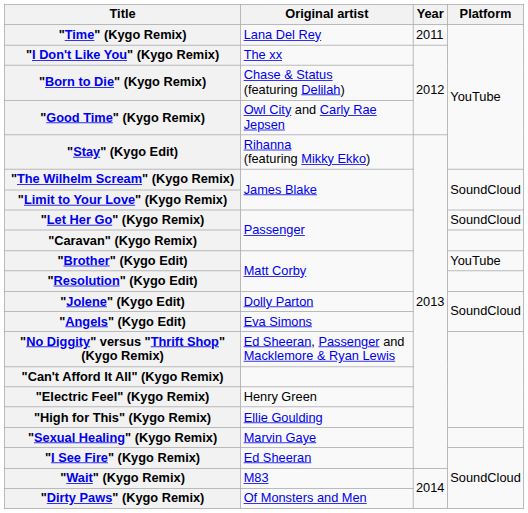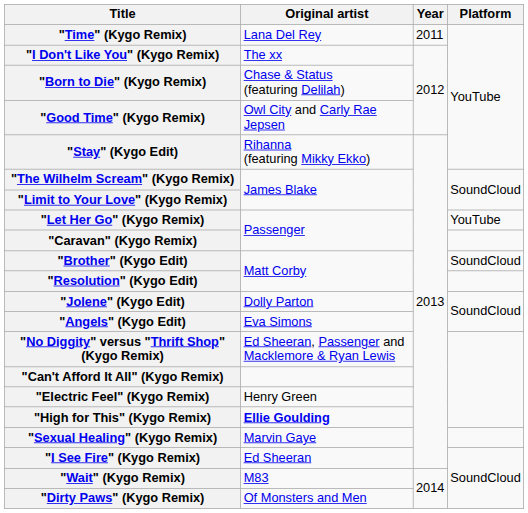 <table class="wikitable plainrowheaders">
 <tr>
 <th scope="col" style="width:18em;">Title</th>
 <th scope="col" style="width:13em;">Original artist</th>
 <th scope="col" style="width:1em;">Year</th>
 <th scope="col">Platform</th>
 </tr>
 <tr>
 <th scope="row">"<a href='#'>Time</a>" <span>(Kygo Remix)</span></th>
 <td><a href='#'>Lana Del Rey</a></td>
 <td>2011</td>
 <td rowspan="5">YouTube</td>
 </tr>
 <tr>
 <th scope="row">"<a href='#'>I Don't Like You</a>" <span>(Kygo Remix)</span></th>
 <td><a href='#'>The xx</a></td>
 <td rowspan="3">2012</td>
 </tr>
 <tr>
 <th scope="row">"<a href='#'>Born to Die</a>" <span>(Kygo Remix)</span></th>
 <td><a href='#'>Chase & Status</a><br><span>(featuring <a href='#'>Delilah</a>)</span></td>
 </tr>
 <tr>
 <th scope="row">"<a href='#'>Good Time</a>" <span>(Kygo Remix)</span></th>
 <td><a href='#'>Owl City</a> and <a href='#'>Carly Rae Jepsen</a></td>
 </tr>
 <tr>
 <th scope="row">"<a href='#'>Stay</a>" <span>(Kygo Edit)</span></th>
 <td><a href='#'>Rihanna</a><br><span>(featuring <a href='#'>Mikky Ekko</a>)</span></td>
 <td rowspan="15">2013</td>
 </tr>
 <tr>
 <th scope="row">"<a href='#'>The Wilhelm Scream</a>" <span>(Kygo Remix)</span></th>
 <td rowspan="2"><a href='#'>James Blake</a></td>
 <td rowspan="2">SoundCloud</td>
 </tr>
 <tr>
 <th scope="row">"<a href='#'>Limit to Your Love</a>" <span>(Kygo Remix)</span></th>
 </tr>
 <tr>
 <th scope="row">"<a href='#'>Let Her Go</a>" <span>(Kygo Remix)</span></th>
 <td rowspan="2"><a href='#'>Passenger</a></td>
-<td>SoundCloud</td>
+<td>YouTube</td>
 </tr>
 <tr>
 <th scope="row">"Caravan" <span>(Kygo Remix)</span></th>
 <td></td>
 </tr>
 <tr>
 <th scope="row">"<a href='#'>Brother</a>" <span>(Kygo Edit)</span></th>
 <td rowspan="2"><a href='#'>Matt Corby</a></td>
-<td>YouTube</td>
+<td>SoundCloud</td>
 </tr>
 <tr>
 <th scope="row">"<a href='#'>Resolution</a>" <span>(Kygo Edit)</span></th>
 <td></td>
 </tr>
 <tr>
 <th scope="row">"<a href='#'>Jolene</a>" <span>(Kygo Edit)</span></th>
 <td><a href='#'>Dolly Parton</a></td>
 <td rowspan="2">SoundCloud</td>
 </tr>
 <tr>
 <th scope="row">"<a href='#'>Angels</a>" <span>(Kygo Edit)</span></th>
 <td><a href='#'>Eva Simons</a></td>
 </tr>
 <tr>
 <th scope="row">"<a href='#'>No Diggity</a>" versus "<a href='#'>Thrift Shop</a>" <br><span>(Kygo Remix)</span> </th>
 <td><a href='#'>Ed Sheeran</a>, <a href='#'>Passenger</a> and <a href='#'>Macklemore & Ryan Lewis</a></td>
 <td rowspan=4></td>
 </tr>
 <tr>
 <th scope="row">"Can't Afford It All" <span>(Kygo Remix)</span></th>
 <td> </td>
 </tr>
 <tr>
 <th scope="row">"Electric Feel" <span>(Kygo Remix)</span><br></th>
 <td>Henry Green</td>
 </tr>
 <tr>
 <th scope="row">"High for This" <span>(Kygo Remix)</span></th>
-<td><a href='#'>Ellie Goulding</a></td>
+<td><strong><a href='#'>Ellie Goulding</a></strong></td>
 </tr>
 <tr>
 <th scope="row">"<a href='#'>Sexual Healing</a>" <span>(Kygo Remix)</span><br></th>
 <td><a href='#'>Marvin Gaye</a></td>
 <td></td>
 </tr>
 <tr>
 <th scope="row">"<a href='#'>I See Fire</a>" <span>(Kygo Remix)</span></th>
 <td><a href='#'>Ed Sheeran</a></td>
 <td rowspan="3">SoundCloud</td>
 </tr>
 <tr>
 <th scope="row">"<a href='#'>Wait</a>" <span>(Kygo Remix)</span></th>
 <td><a href='#'>M83</a></td>
 <td rowspan="2">2014</td>
 </tr>
 <tr>
 <th scope="row">"<a href='#'>Dirty Paws</a>" <span>(Kygo Remix)</span></th>
 <td><a href='#'>Of Monsters and Men</a></td>
 </tr>
 </table>
